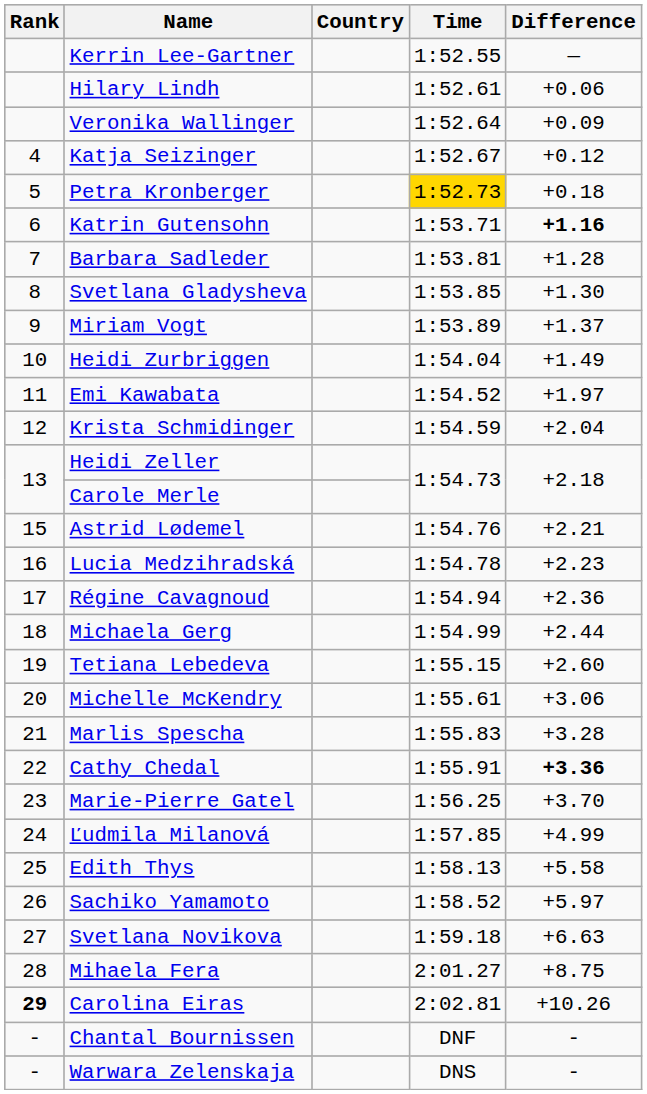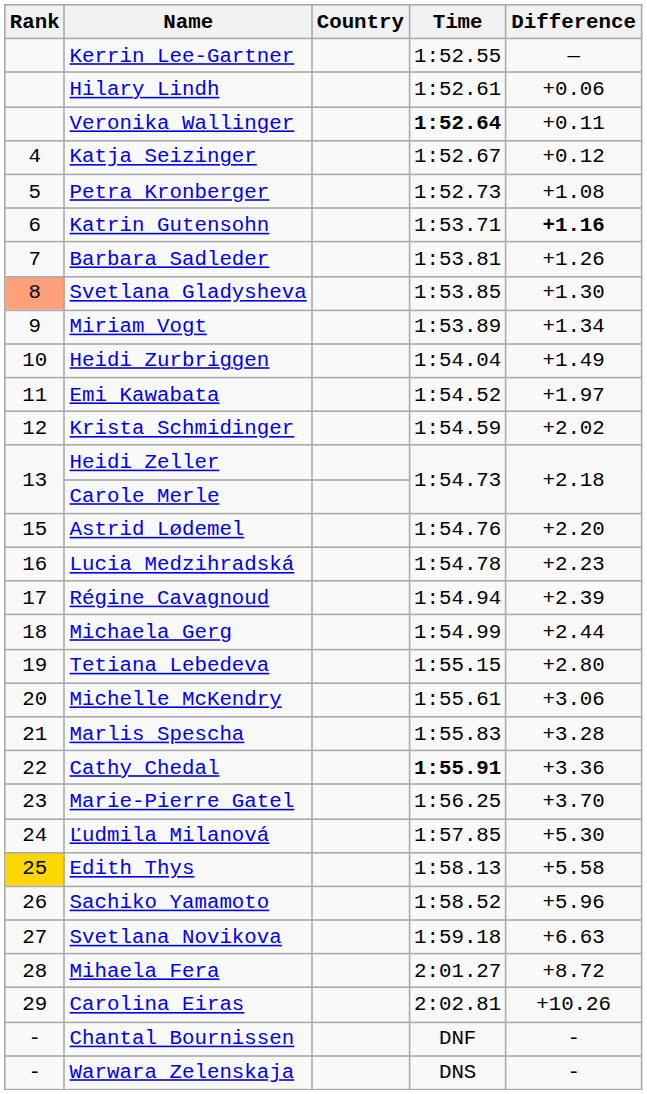 <table class="wikitable sortable" style="text-align:center">
 <tr>
 <th>Rank</th>
 <th>Name</th>
 <th>Country</th>
 <th>Time</th>
 <th>Difference</th>
 </tr>
 <tr>
 <td> </td>
 <td align=left><a href='#'>Kerrin Lee-Gartner</a></td>
 <td align=left></td>
 <td>1:52.55</td>
 <td>—</td>
 </tr>
 <tr>
 <td> </td>
 <td align=left><a href='#'>Hilary Lindh</a></td>
 <td align=left></td>
 <td>1:52.61</td>
 <td>+0.06</td>
 </tr>
 <tr>
 <td> </td>
 <td align=left><a href='#'>Veronika Wallinger</a></td>
 <td align=left></td>
-<td>1:52.64</td>
-<td>+0.09</td>
+<td><strong>1:52.64</strong></td>
+<td>+0.11</td>
 </tr>
 <tr>
 <td>4</td>
 <td align=left><a href='#'>Katja Seizinger</a></td>
 <td align=left></td>
 <td>1:52.67</td>
 <td>+0.12</td>
 </tr>
 <tr>
 <td>5</td>
 <td align=left><a href='#'>Petra Kronberger</a></td>
 <td align=left></td>
-<td style="background: gold;">1:52.73</td>
-<td>+0.18</td>
+<td>1:52.73</td>
+<td>+1.08</td>
 </tr>
 <tr>
 <td>6</td>
 <td align=left><a href='#'>Katrin Gutensohn</a></td>
 <td align=left></td>
 <td>1:53.71</td>
 <td><strong>+1.16</strong></td>
 </tr>
 <tr>
 <td>7</td>
 <td align=left><a href='#'>Barbara Sadleder</a></td>
 <td align=left></td>
 <td>1:53.81</td>
-<td>+1.28</td>
+<td>+1.26</td>
 </tr>
 <tr>
-<td>8</td>
+<td style="background: lightsalmon;">8</td>
 <td align=left><a href='#'>Svetlana Gladysheva</a></td>
 <td align=left></td>
 <td>1:53.85</td>
 <td>+1.30</td>
 </tr>
 <tr>
 <td>9</td>
 <td align=left><a href='#'>Miriam Vogt</a></td>
 <td align=left></td>
 <td>1:53.89</td>
-<td>+1.37</td>
+<td>+1.34</td>
 </tr>
 <tr>
 <td>10</td>
 <td align=left><a href='#'>Heidi Zurbriggen</a></td>
 <td align=left></td>
 <td>1:54.04</td>
 <td>+1.49</td>
 </tr>
 <tr>
 <td>11</td>
 <td align=left><a href='#'>Emi Kawabata</a></td>
 <td align=left></td>
 <td>1:54.52</td>
 <td>+1.97</td>
 </tr>
 <tr>
 <td>12</td>
 <td align=left><a href='#'>Krista Schmidinger</a></td>
 <td align=left></td>
 <td>1:54.59</td>
-<td>+2.04</td>
+<td>+2.02</td>
 </tr>
 <tr>
 <td rowspan=2>13</td>
 <td align=left><a href='#'>Heidi Zeller</a></td>
 <td align=left></td>
 <td rowspan=2>1:54.73</td>
 <td rowspan=2>+2.18</td>
 </tr>
 <tr>
 <td align=left><a href='#'>Carole Merle</a></td>
 <td align=left></td>
 </tr>
 <tr>
 <td>15</td>
 <td align=left><a href='#'>Astrid Lødemel</a></td>
 <td align=left></td>
 <td>1:54.76</td>
-<td>+2.21</td>
+<td>+2.20</td>
 </tr>
 <tr>
 <td>16</td>
 <td align=left><a href='#'>Lucia Medzihradská</a></td>
 <td align=left></td>
 <td>1:54.78</td>
 <td>+2.23</td>
 </tr>
 <tr>
 <td>17</td>
 <td align=left><a href='#'>Régine Cavagnoud</a></td>
 <td align=left></td>
 <td>1:54.94</td>
-<td>+2.36</td>
+<td>+2.39</td>
 </tr>
 <tr>
 <td>18</td>
 <td align=left><a href='#'>Michaela Gerg</a></td>
 <td align=left></td>
 <td>1:54.99</td>
 <td>+2.44</td>
 </tr>
 <tr>
 <td>19</td>
 <td align=left><a href='#'>Tetiana Lebedeva</a></td>
 <td align=left></td>
 <td>1:55.15</td>
-<td>+2.60</td>
+<td>+2.80</td>
 </tr>
 <tr>
 <td>20</td>
 <td align=left><a href='#'>Michelle McKendry</a></td>
 <td align=left></td>
 <td>1:55.61</td>
 <td>+3.06</td>
 </tr>
 <tr>
 <td>21</td>
 <td align=left><a href='#'>Marlis Spescha</a></td>
 <td align=left></td>
 <td>1:55.83</td>
 <td>+3.28</td>
 </tr>
 <tr>
 <td>22</td>
 <td align=left><a href='#'>Cathy Chedal</a></td>
 <td align=left></td>
-<td>1:55.91</td>
-<td><strong>+3.36</strong></td>
+<td><strong>1:55.91</strong></td>
+<td>+3.36</td>
 </tr>
 <tr>
 <td>23</td>
 <td align=left><a href='#'>Marie-Pierre Gatel</a></td>
 <td align=left></td>
 <td>1:56.25</td>
 <td>+3.70</td>
 </tr>
 <tr>
 <td>24</td>
 <td align=left><a href='#'>Ľudmila Milanová</a></td>
 <td align=left></td>
 <td>1:57.85</td>
-<td>+4.99</td>
+<td>+5.30</td>
 </tr>
 <tr>
-<td>25</td>
+<td style="background: gold;">25</td>
 <td align=left><a href='#'>Edith Thys</a></td>
 <td align=left></td>
 <td>1:58.13</td>
 <td>+5.58</td>
 </tr>
 <tr>
 <td>26</td>
 <td align=left><a href='#'>Sachiko Yamamoto</a></td>
 <td align=left></td>
 <td>1:58.52</td>
-<td>+5.97</td>
+<td>+5.96</td>
 </tr>
 <tr>
 <td>27</td>
 <td align=left><a href='#'>Svetlana Novikova</a></td>
 <td align=left></td>
 <td>1:59.18</td>
 <td>+6.63</td>
 </tr>
 <tr>
 <td>28</td>
 <td align=left><a href='#'>Mihaela Fera</a></td>
 <td align=left></td>
 <td>2:01.27</td>
-<td>+8.75</td>
+<td>+8.72</td>
 </tr>
 <tr>
-<td><strong>29</strong></td>
+<td>29</td>
 <td align=left><a href='#'>Carolina Eiras</a></td>
 <td align=left></td>
 <td>2:02.81</td>
 <td>+10.26</td>
 </tr>
 <tr>
 <td>-</td>
 <td align=left><a href='#'>Chantal Bournissen</a></td>
 <td align=left></td>
 <td>DNF</td>
 <td>-</td>
 </tr>
 <tr>
 <td>-</td>
 <td align=left><a href='#'>Warwara Zelenskaja</a></td>
 <td align=left></td>
 <td>DNS</td>
 <td>-</td>
 </tr>
 </table>
